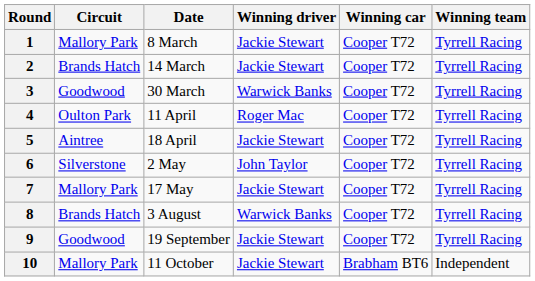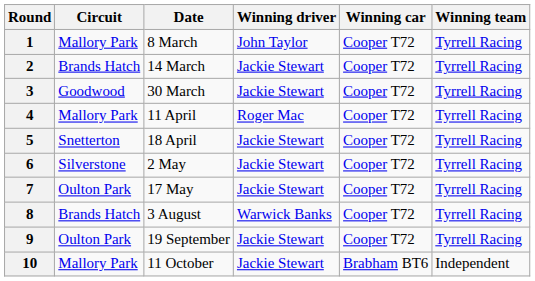 <table class="wikitable" style="font-size: 90%;">
 <tr>
 <th>Round</th>
 <th>Circuit</th>
 <th>Date</th>
 <th>Winning driver</th>
 <th>Winning car</th>
 <th>Winning team</th>
 </tr>
 <tr>
 <th>1</th>
 <td><a href='#'>Mallory Park</a></td>
 <td>8 March</td>
-<td> <a href='#'>Jackie Stewart</a></td>
+<td> <a href='#'>John Taylor</a></td>
 <td><a href='#'>Cooper</a> T72</td>
 <td><a href='#'>Tyrrell Racing</a></td>
 </tr>
 <tr>
 <th>2</th>
 <td><a href='#'>Brands Hatch</a></td>
 <td>14 March</td>
 <td> <a href='#'>Jackie Stewart</a></td>
 <td><a href='#'>Cooper</a> T72</td>
 <td><a href='#'>Tyrrell Racing</a></td>
 </tr>
 <tr>
 <th>3</th>
 <td><a href='#'>Goodwood</a></td>
 <td>30 March</td>
-<td> <a href='#'>Warwick Banks</a></td>
+<td> <a href='#'>Jackie Stewart</a></td>
 <td><a href='#'>Cooper</a> T72</td>
 <td><a href='#'>Tyrrell Racing</a></td>
 </tr>
 <tr>
 <th>4</th>
-<td><a href='#'>Oulton Park</a></td>
+<td><a href='#'>Mallory Park</a></td>
 <td>11 April</td>
 <td> <a href='#'>Roger Mac</a></td>
 <td><a href='#'>Cooper</a> T72</td>
 <td><a href='#'>Tyrrell Racing</a></td>
 </tr>
 <tr>
 <th>5</th>
-<td><a href='#'>Aintree</a></td>
+<td><a href='#'>Snetterton</a></td>
 <td>18 April</td>
 <td> <a href='#'>Jackie Stewart</a></td>
 <td><a href='#'>Cooper</a> T72</td>
 <td><a href='#'>Tyrrell Racing</a></td>
 </tr>
 <tr>
 <th>6</th>
 <td><a href='#'>Silverstone</a></td>
 <td>2 May</td>
-<td> <a href='#'>John Taylor</a></td>
+<td> <a href='#'>Jackie Stewart</a></td>
 <td><a href='#'>Cooper</a> T72</td>
 <td><a href='#'>Tyrrell Racing</a></td>
 </tr>
 <tr>
 <th>7</th>
-<td><a href='#'>Mallory Park</a></td>
+<td><a href='#'>Oulton Park</a></td>
 <td>17 May</td>
 <td> <a href='#'>Jackie Stewart</a></td>
 <td><a href='#'>Cooper</a> T72</td>
 <td><a href='#'>Tyrrell Racing</a></td>
 </tr>
 <tr>
 <th>8</th>
 <td><a href='#'>Brands Hatch</a></td>
 <td>3 August</td>
 <td> <a href='#'>Warwick Banks</a></td>
 <td><a href='#'>Cooper</a> T72</td>
 <td><a href='#'>Tyrrell Racing</a></td>
 </tr>
 <tr>
 <th>9</th>
-<td><a href='#'>Goodwood</a></td>
+<td><a href='#'>Oulton Park</a></td>
 <td>19 September</td>
 <td> <a href='#'>Jackie Stewart</a></td>
 <td><a href='#'>Cooper</a> T72</td>
 <td><a href='#'>Tyrrell Racing</a></td>
 </tr>
 <tr>
 <th>10</th>
 <td><a href='#'>Mallory Park</a></td>
 <td>11 October</td>
 <td> <a href='#'>Jackie Stewart</a></td>
 <td><a href='#'>Brabham</a> BT6</td>
 <td>Independent</td>
 </tr>
 </table>
